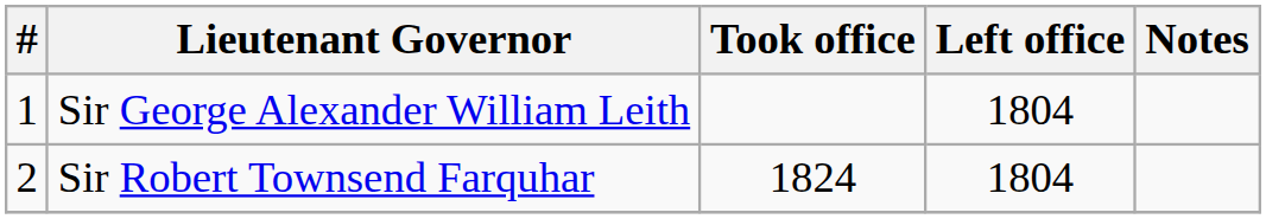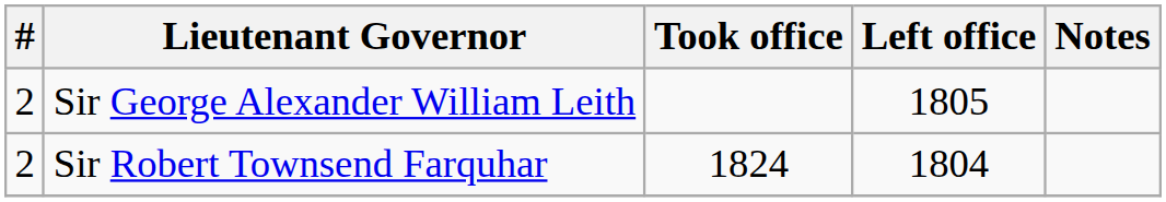 <table class="wikitable sortable"  style="text-align:center;">
 <tr>
 <th>#</th>
 <th>Lieutenant Governor</th>
 <th class="unsortable">Took office</th>
 <th class="unsortable">Left office</th>
 <th class="unsortable">Notes</th>
 </tr>
 <tr>
-<td>1</td>
+<td>2</td>
 <td align="left">Sir <a href='#'>George Alexander William Leith</a></td>
 <td></td>
-<td>1804</td>
+<td>1805</td>
 <td></td>
 </tr>
 <tr>
 <td>2</td>
 <td align="left">Sir <a href='#'>Robert Townsend Farquhar</a></td>
 <td>1824</td>
 <td>1804</td>
 <td></td>
 </tr>
 <tr>
 </tr>
 </table>
